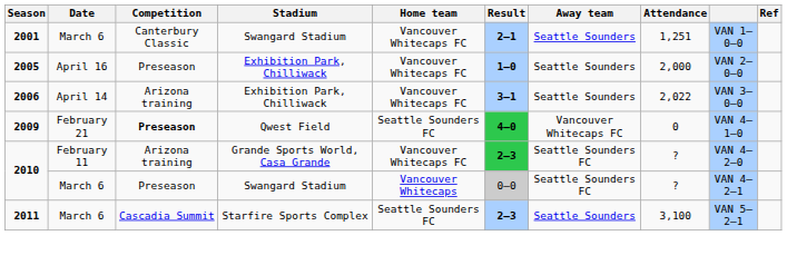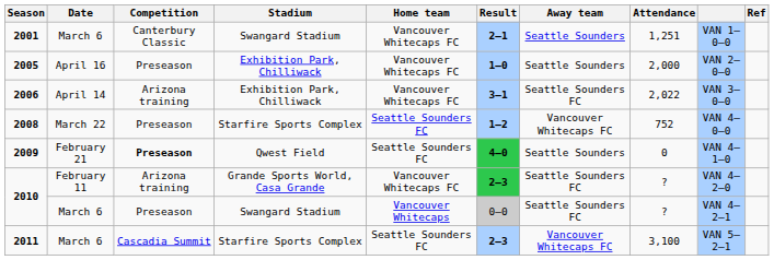 <table class="wikitable" style="text-align: center; width: 100%; font-size: 12px">
 <tr>
 <th>Season</th>
 <th>Date</th>
 <th>Competition</th>
 <th>Stadium</th>
 <th>Home team</th>
 <th>Result</th>
 <th>Away team</th>
 <th>Attendance</th>
 <th></th>
 <th>Ref</th>
 </tr>
 <tr>
 <td><strong>2001</strong></td>
 <td>March 6</td>
 <td>Canterbury Classic</td>
 <td>Swangard Stadium</td>
 <td>Vancouver Whitecaps FC</td>
 <td style="background:#AAD0FF;"><span><strong>2–1</strong></span></td>
 <td><a href='#'>Seattle Sounders</a></td>
 <td>1,251</td>
 <td style="background:#AAD0FF;"><span>VAN 1–0–0</span></td>
 <td></td>
 </tr>
 <tr>
 <td><strong>2005</strong></td>
 <td>April 16</td>
 <td>Preseason</td>
 <td><a href='#'>Exhibition Park</a>, <a href='#'>Chilliwack</a></td>
 <td>Vancouver Whitecaps FC</td>
 <td style="background:#AAD0FF;"><span><strong>1–0</strong></span></td>
 <td>Seattle Sounders</td>
 <td>2,000</td>
 <td style="background:#AAD0FF;"><span>VAN 2–0–0</span></td>
 <td></td>
 </tr>
 <tr>
 <td><strong>2006</strong></td>
 <td>April 14</td>
 <td>Arizona training</td>
 <td>Exhibition Park, Chilliwack</td>
 <td>Vancouver Whitecaps FC</td>
 <td style="background:#AAD0FF;"><span><strong>3–1</strong></span></td>
-<td>Seattle Sounders</td>
+<td>Seattle Sounders FC</td>
 <td>2,022</td>
 <td style="background:#AAD0FF;"><span>VAN 3–0–0</span></td>
+<td></td>
+</tr>
+<tr>
+<td><strong>2008</strong></td>
+<td>March 22</td>
+<td>Preseason</td>
+<td>Starfire Sports Complex</td>
+<td><a href='#'>Seattle Sounders FC</a></td>
+<td style="background:#AAD0FF;"><span><strong>1–2</strong></span></td>
+<td>Vancouver Whitecaps FC</td>
+<td>752</td>
+<td style="background:#AAD0FF;"><span>VAN 4–0–0</span></td>
 <td></td>
 </tr>
 <tr>
 <td><strong>2009</strong></td>
 <td>February 21</td>
 <td><strong>Preseason</strong></td>
 <td>Qwest Field</td>
 <td>Seattle Sounders FC</td>
 <td style="background:#2dc84d;"><span><strong>4–0</strong></span></td>
-<td>Vancouver Whitecaps FC</td>
+<td>Seattle Sounders</td>
 <td>0</td>
 <td style="background:#AAD0FF;"><span>VAN 4–1–0</span></td>
 <td></td>
 </tr>
 <tr>
 <td rowspan="2"><strong>2010</strong></td>
 <td>February 11</td>
 <td>Arizona training</td>
 <td>Grande Sports World, <a href='#'>Casa Grande</a></td>
 <td>Vancouver Whitecaps FC</td>
 <td style="background:#2dc84d;"><span><strong>2–3</strong></span></td>
 <td>Seattle Sounders FC</td>
 <td>?</td>
 <td style="background:#AAD0FF;"><span>VAN 4–2–0</span></td>
 <td></td>
 </tr>
 <tr>
 <td>March 6</td>
 <td>Preseason</td>
 <td>Swangard Stadium</td>
 <td><a href='#'>Vancouver Whitecaps</a></td>
 <td style="background:#CCCCCC;"><span>0–0</span></td>
 <td>Seattle Sounders FC</td>
 <td>?</td>
 <td style="background:#AAD0FF;"><span>VAN 4–2–1</span></td>
 <td></td>
 </tr>
 <tr>
 <td><strong>2011</strong></td>
 <td>March 6</td>
 <td><a href='#'>Cascadia Summit</a></td>
 <td>Starfire Sports Complex</td>
 <td>Seattle Sounders FC</td>
 <td style="background:#AAD0FF;"><span><strong>2–3</strong></span></td>
-<td><a href='#'>Seattle Sounders</a></td>
+<td><a href='#'>Vancouver Whitecaps FC</a></td>
 <td>3,100</td>
 <td style="background:#AAD0FF;"><span>VAN 5–2–1</span></td>
 <td></td>
 </tr>
 </table>
